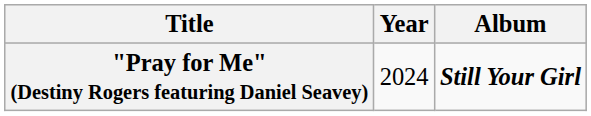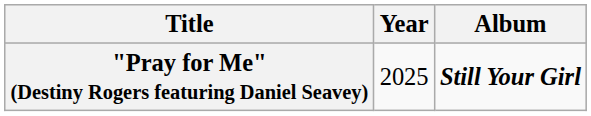 <table class="wikitable plainrowheaders" style="text-align:center;">
 <tr>
 <th>Title</th>
 <th>Year</th>
 <th>Album</th>
 </tr>
 <tr>
 <th scope="row">"Pray for Me"<br><small>(Destiny Rogers featuring Daniel Seavey)</small></th>
-<td>2024</td>
+<td>2025</td>
 <td><strong><em>Still Your Girl</em></strong></td>
 </tr>
 </table>
